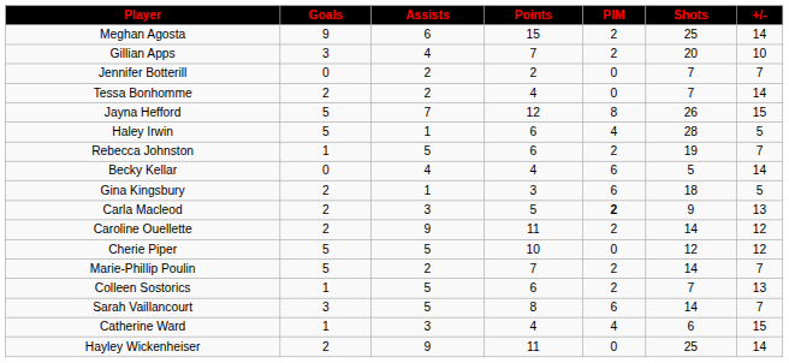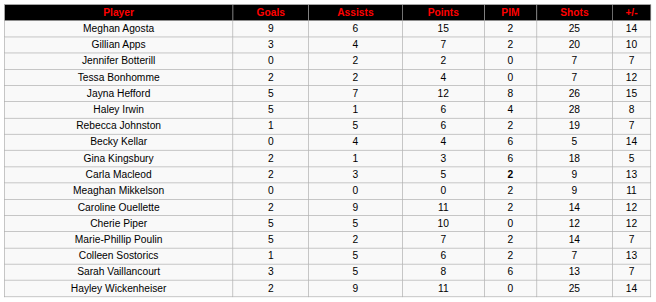 <table class="wikitable" style="width:80%;">
 <tr style="text-align:center; background:black; color:red;">
 <td><strong>Player</strong></td>
 <td><strong>Goals</strong></td>
 <td><strong>Assists</strong></td>
 <td><strong>Points</strong></td>
 <td><strong>PIM</strong></td>
 <td><strong>Shots</strong></td>
 <td><strong>+/-</strong></td>
 </tr>
 <tr style="text-align:center;" bgcolor="">
 <td>Meghan Agosta</td>
 <td>9</td>
 <td>6</td>
 <td>15</td>
 <td>2</td>
 <td>25</td>
 <td>14</td>
 </tr>
 <tr style="text-align:center;" bgcolor="">
 <td>Gillian Apps</td>
 <td>3</td>
 <td>4</td>
 <td>7</td>
 <td>2</td>
 <td>20</td>
 <td>10</td>
 </tr>
 <tr style="text-align:center;" bgcolor="">
 <td>Jennifer Botterill</td>
 <td>0</td>
 <td>2</td>
 <td>2</td>
 <td>0</td>
 <td>7</td>
 <td>7</td>
 </tr>
 <tr style="text-align:center;" bgcolor="">
 <td>Tessa Bonhomme</td>
 <td>2</td>
 <td>2</td>
 <td>4</td>
 <td>0</td>
 <td>7</td>
-<td>14</td>
+<td>12</td>
 </tr>
 <tr style="text-align:center;" bgcolor="">
 <td>Jayna Hefford</td>
 <td>5</td>
 <td>7</td>
 <td>12</td>
 <td>8</td>
 <td>26</td>
 <td>15</td>
 </tr>
 <tr style="text-align:center;" bgcolor="">
 <td>Haley Irwin</td>
 <td>5</td>
 <td>1</td>
 <td>6</td>
 <td>4</td>
 <td>28</td>
-<td>5</td>
+<td>8</td>
 </tr>
 <tr style="text-align:center;" bgcolor="">
 <td>Rebecca Johnston</td>
 <td>1</td>
 <td>5</td>
 <td>6</td>
 <td>2</td>
 <td>19</td>
 <td>7</td>
 </tr>
 <tr style="text-align:center;" bgcolor="">
 <td>Becky Kellar</td>
 <td>0</td>
 <td>4</td>
 <td>4</td>
 <td>6</td>
 <td>5</td>
 <td>14</td>
 </tr>
 <tr style="text-align:center;" bgcolor="">
 <td>Gina Kingsbury</td>
 <td>2</td>
 <td>1</td>
 <td>3</td>
 <td>6</td>
 <td>18</td>
 <td>5</td>
 </tr>
 <tr style="text-align:center;" bgcolor="">
 <td>Carla Macleod</td>
 <td>2</td>
 <td>3</td>
 <td>5</td>
 <td><strong>2</strong></td>
 <td>9</td>
 <td>13</td>
+</tr>
+<tr style="text-align:center;" bgcolor="">
+<td>Meaghan Mikkelson</td>
+<td>0</td>
+<td>0</td>
+<td>0</td>
+<td>2</td>
+<td>9</td>
+<td>11</td>
 </tr>
 <tr style="text-align:center;" bgcolor="">
 <td>Caroline Ouellette</td>
 <td>2</td>
 <td>9</td>
 <td>11</td>
 <td>2</td>
 <td>14</td>
 <td>12</td>
 </tr>
 <tr style="text-align:center;" bgcolor="">
 <td>Cherie Piper</td>
 <td>5</td>
 <td>5</td>
 <td>10</td>
 <td>0</td>
 <td>12</td>
 <td>12</td>
 </tr>
 <tr style="text-align:center;" bgcolor="">
 <td>Marie-Phillip Poulin</td>
 <td>5</td>
 <td>2</td>
 <td>7</td>
 <td>2</td>
 <td>14</td>
 <td>7</td>
 </tr>
 <tr style="text-align:center;" bgcolor="">
 <td>Colleen Sostorics</td>
 <td>1</td>
 <td>5</td>
 <td>6</td>
 <td>2</td>
 <td>7</td>
 <td>13</td>
 </tr>
 <tr style="text-align:center;" bgcolor="">
 <td>Sarah Vaillancourt</td>
 <td>3</td>
 <td>5</td>
 <td>8</td>
 <td>6</td>
-<td>14</td>
+<td>13</td>
 <td>7</td>
-</tr>
-<tr style="text-align:center;" bgcolor="">
-<td>Catherine Ward</td>
-<td>1</td>
-<td>3</td>
-<td>4</td>
-<td>4</td>
-<td>6</td>
-<td>15</td>
 </tr>
 <tr style="text-align:center;" bgcolor="">
 <td>Hayley Wickenheiser</td>
 <td>2</td>
 <td>9</td>
 <td>11</td>
 <td>0</td>
 <td>25</td>
 <td>14</td>
 </tr>
 </table>
